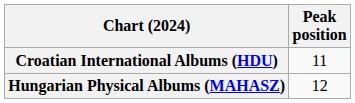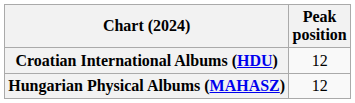 <table class="wikitable sortable plainrowheaders" style="text-align:center">
 <tr>
 <th scope="col">Chart (2024)</th>
 <th scope="col">Peak<br> position</th>
 </tr>
 <tr>
 <th scope="row">Croatian International Albums (<a href='#'>HDU</a>)</th>
-<td>11</td>
+<td>12</td>
 </tr>
 <tr>
 <th scope="row">Hungarian Physical Albums (<a href='#'>MAHASZ</a>)</th>
 <td>12</td>
 </tr>
 </table>
